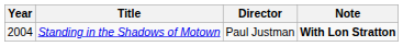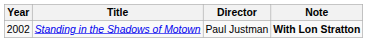 <table class="wikitable">
 <tr>
 <th>Year</th>
 <th>Title</th>
 <th>Director</th>
 <th>Note</th>
 </tr>
 <tr>
-<td>2004</td>
+<td>2002</td>
 <td><em><a href='#'>Standing in the Shadows of Motown</a></em></td>
 <td>Paul Justman</td>
 <td><strong>With Lon Stratton</strong></td>
 </tr>
 </table>
